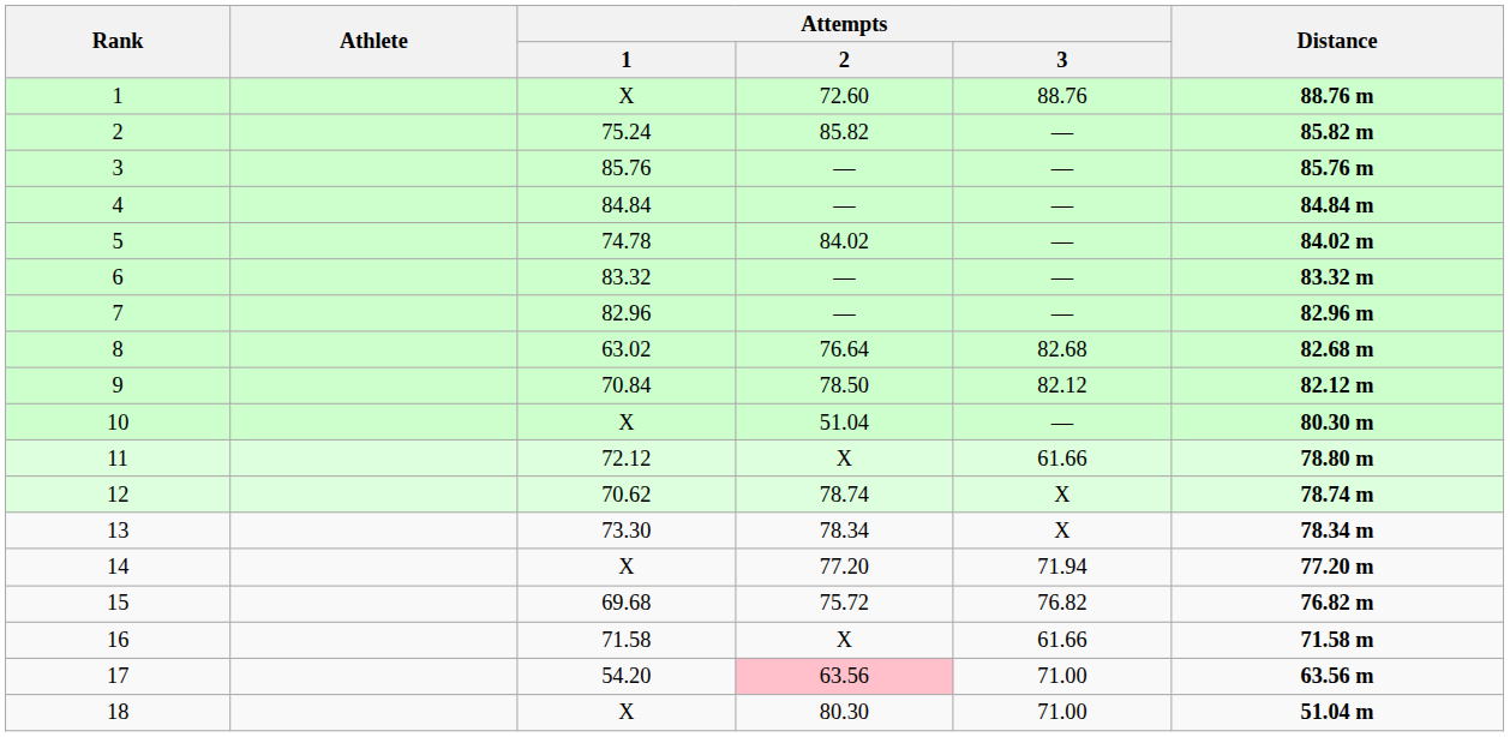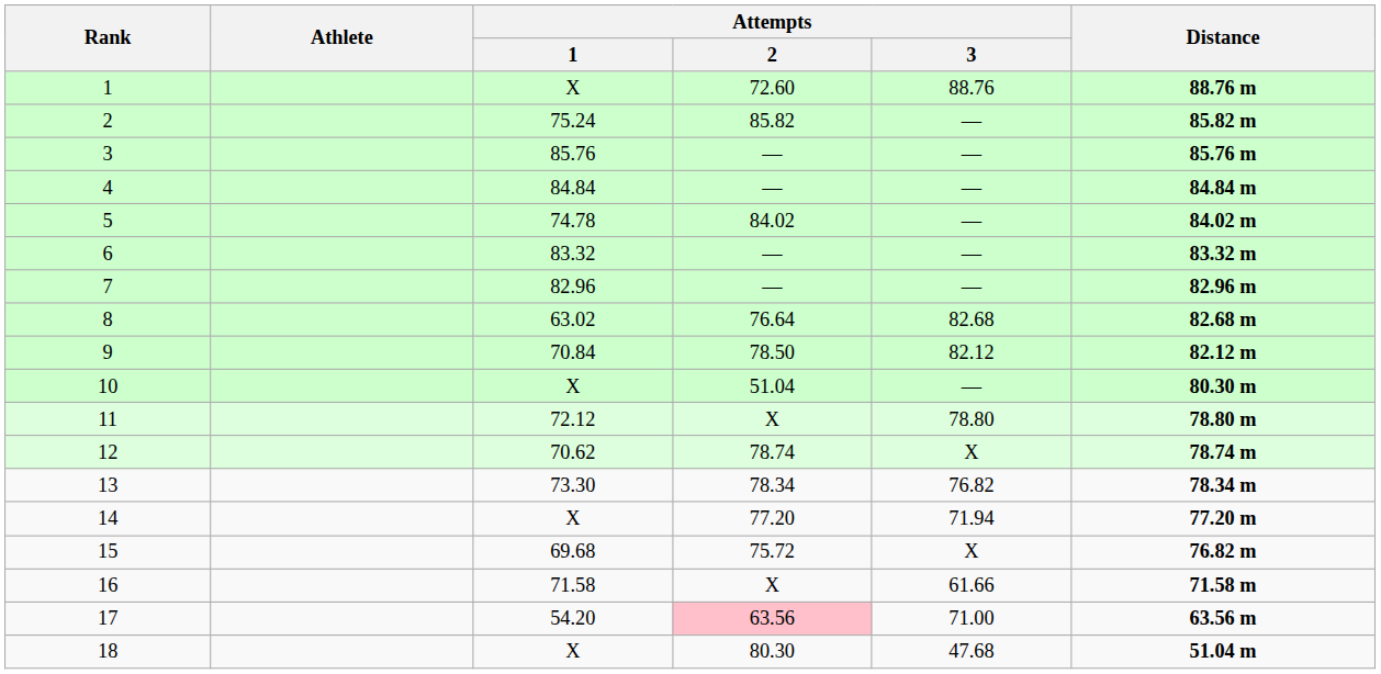 <table class="wikitable" style=" text-align:center; font-size:110%;" width="95%">
 <tr>
 <th rowspan="2">Rank</th>
 <th rowspan="2">Athlete</th>
 <th colspan="3">Attempts</th>
 <th rowspan="2">Distance</th>
 </tr>
 <tr>
 <th>1</th>
 <th>2</th>
 <th>3</th>
 </tr>
 <tr style="background:#ccffcc;">
 <td>1</td>
 <td align=left></td>
 <td>X</td>
 <td>72.60</td>
 <td>88.76</td>
 <td><strong>88.76 m</strong></td>
 </tr>
 <tr style="background:#ccffcc;">
 <td>2</td>
 <td align=left></td>
 <td>75.24</td>
 <td>85.82</td>
 <td>—</td>
 <td><strong>85.82 m</strong></td>
 </tr>
 <tr style="background:#ccffcc;">
 <td>3</td>
 <td align=left></td>
 <td>85.76</td>
 <td>—</td>
 <td>—</td>
 <td><strong>85.76 m</strong></td>
 </tr>
 <tr style="background:#ccffcc;">
 <td>4</td>
 <td align=left></td>
 <td>84.84</td>
 <td>—</td>
 <td>—</td>
 <td><strong>84.84 m</strong></td>
 </tr>
 <tr style="background:#ccffcc;">
 <td>5</td>
 <td align=left></td>
 <td>74.78</td>
 <td>84.02</td>
 <td>—</td>
 <td><strong>84.02 m</strong></td>
 </tr>
 <tr style="background:#ccffcc;">
 <td>6</td>
 <td align=left></td>
 <td>83.32</td>
 <td>—</td>
 <td>—</td>
 <td><strong>83.32 m</strong></td>
 </tr>
 <tr style="background:#ccffcc;">
 <td>7</td>
 <td align=left></td>
 <td>82.96</td>
 <td>—</td>
 <td>—</td>
 <td><strong>82.96 m</strong></td>
 </tr>
 <tr style="background:#ccffcc;">
 <td>8</td>
 <td align=left></td>
 <td>63.02</td>
 <td>76.64</td>
 <td>82.68</td>
 <td><strong>82.68 m</strong></td>
 </tr>
 <tr style="background:#ccffcc;">
 <td>9</td>
 <td align=left></td>
 <td>70.84</td>
 <td>78.50</td>
 <td>82.12</td>
 <td><strong>82.12 m</strong></td>
 </tr>
 <tr style="background:#ccffcc;">
 <td>10</td>
 <td align=left></td>
 <td>X</td>
 <td>51.04</td>
 <td>—</td>
 <td><strong>80.30 m</strong></td>
 </tr>
 <tr style="background:#ddffdd;">
 <td>11</td>
 <td align=left></td>
 <td>72.12</td>
 <td>X</td>
-<td>61.66</td>
+<td>78.80</td>
 <td><strong>78.80 m</strong></td>
 </tr>
 <tr style="background:#ddffdd;">
 <td>12</td>
 <td align=left></td>
 <td>70.62</td>
 <td>78.74</td>
 <td>X</td>
 <td><strong>78.74 m</strong></td>
 </tr>
 <tr>
 <td>13</td>
 <td align=left></td>
 <td>73.30</td>
 <td>78.34</td>
-<td>X</td>
+<td>76.82</td>
 <td><strong>78.34 m</strong></td>
 </tr>
 <tr>
 <td>14</td>
 <td align=left></td>
 <td>X</td>
 <td>77.20</td>
 <td>71.94</td>
 <td><strong>77.20 m</strong></td>
 </tr>
 <tr>
 <td>15</td>
 <td align=left></td>
 <td>69.68</td>
 <td>75.72</td>
-<td>76.82</td>
+<td>X</td>
 <td><strong>76.82 m</strong></td>
 </tr>
 <tr>
 <td>16</td>
 <td align=left></td>
 <td>71.58</td>
 <td>X</td>
 <td>61.66</td>
 <td><strong>71.58 m</strong></td>
 </tr>
 <tr>
 <td>17</td>
 <td align=left></td>
 <td>54.20</td>
 <td style="background: pink;">63.56</td>
 <td>71.00</td>
 <td><strong>63.56 m</strong></td>
 </tr>
 <tr>
 <td>18</td>
 <td align=left></td>
 <td>X</td>
 <td>80.30</td>
-<td>71.00</td>
+<td>47.68</td>
 <td><strong>51.04 m</strong></td>
 </tr>
 </table>
